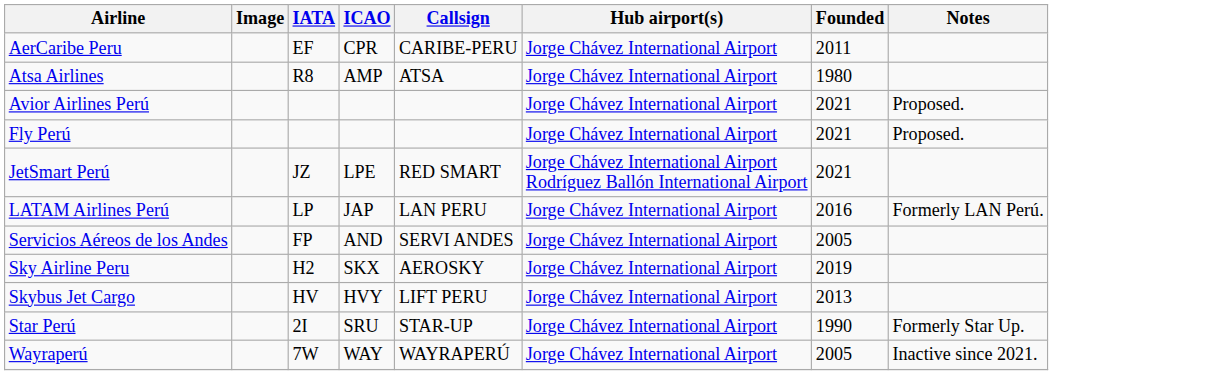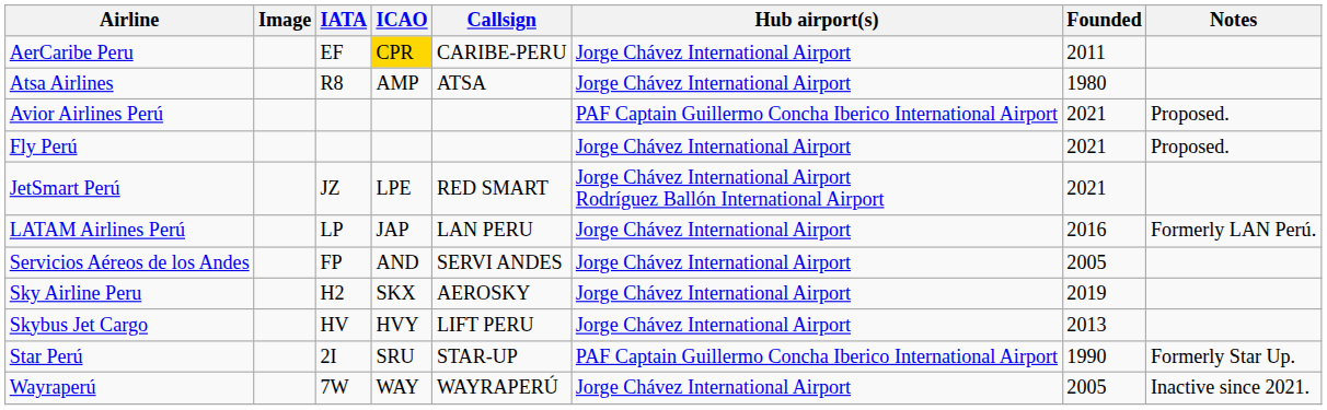 <table class="wikitable sortable">
 <tr valign="middle">
 <th>Airline</th>
 <th class="unsortable">Image</th>
 <th><a href='#'>IATA</a></th>
 <th><a href='#'>ICAO</a></th>
 <th><a href='#'>Callsign</a></th>
 <th>Hub airport(s)</th>
 <th>Founded</th>
 <th class="unsortable">Notes</th>
 </tr>
 <tr>
 <td><a href='#'>AerCaribe Peru</a></td>
 <td></td>
 <td>EF</td>
-<td>CPR</td>
+<td style="background: gold;">CPR</td>
 <td>CARIBE-PERU</td>
 <td><a href='#'>Jorge Chávez International Airport</a></td>
 <td>2011</td>
 <td></td>
 </tr>
 <tr>
 <td><a href='#'>Atsa Airlines</a></td>
 <td></td>
 <td>R8</td>
 <td>AMP</td>
 <td>ATSA</td>
 <td><a href='#'>Jorge Chávez International Airport</a></td>
 <td>1980</td>
 <td></td>
 </tr>
 <tr>
 <td><a href='#'>Avior Airlines Perú</a></td>
 <td></td>
 <td></td>
 <td></td>
 <td></td>
-<td><a href='#'>Jorge Chávez International Airport</a></td>
+<td><a href='#'>PAF Captain Guillermo Concha Iberico International Airport</a></td>
 <td>2021</td>
 <td>Proposed.</td>
 </tr>
 <tr>
 <td><a href='#'>Fly Perú</a></td>
 <td></td>
 <td></td>
 <td></td>
 <td></td>
 <td><a href='#'>Jorge Chávez International Airport</a></td>
 <td>2021</td>
 <td>Proposed.</td>
 </tr>
 <tr>
 <td><a href='#'>JetSmart Perú</a></td>
 <td></td>
 <td>JZ</td>
 <td>LPE</td>
 <td>RED SMART</td>
 <td><a href='#'>Jorge Chávez International Airport</a><br><a href='#'>Rodríguez Ballón International Airport</a></td>
 <td>2021</td>
 <td></td>
 </tr>
 <tr>
 <td><a href='#'>LATAM Airlines Perú</a></td>
 <td></td>
 <td>LP</td>
 <td>JAP</td>
 <td>LAN PERU</td>
 <td><a href='#'>Jorge Chávez International Airport</a></td>
 <td>2016</td>
 <td>Formerly LAN Perú.</td>
 </tr>
 <tr>
 <td><a href='#'>Servicios Aéreos de los Andes</a></td>
 <td></td>
 <td>FP</td>
 <td>AND</td>
 <td>SERVI ANDES</td>
 <td><a href='#'>Jorge Chávez International Airport</a></td>
 <td>2005</td>
 <td></td>
 </tr>
 <tr>
 <td><a href='#'>Sky Airline Peru</a></td>
 <td></td>
 <td>H2</td>
 <td>SKX</td>
 <td>AEROSKY</td>
 <td><a href='#'>Jorge Chávez International Airport</a></td>
 <td>2019</td>
 <td></td>
 </tr>
 <tr>
 <td><a href='#'>Skybus Jet Cargo</a></td>
 <td></td>
 <td>HV</td>
 <td>HVY</td>
 <td>LIFT PERU</td>
 <td><a href='#'>Jorge Chávez International Airport</a></td>
 <td>2013</td>
 <td></td>
 </tr>
 <tr>
 <td><a href='#'>Star Perú</a></td>
 <td></td>
 <td>2I</td>
 <td>SRU</td>
 <td>STAR-UP</td>
-<td><a href='#'>Jorge Chávez International Airport</a></td>
+<td><a href='#'>PAF Captain Guillermo Concha Iberico International Airport</a></td>
 <td>1990</td>
 <td>Formerly Star Up.</td>
 </tr>
 <tr>
 <td><a href='#'>Wayraperú</a></td>
 <td></td>
 <td>7W</td>
 <td>WAY</td>
 <td>WAYRAPERÚ</td>
 <td><a href='#'>Jorge Chávez International Airport</a></td>
 <td>2005</td>
 <td>Inactive since 2021.</td>
 </tr>
 <tr>
 </tr>
 </table>
